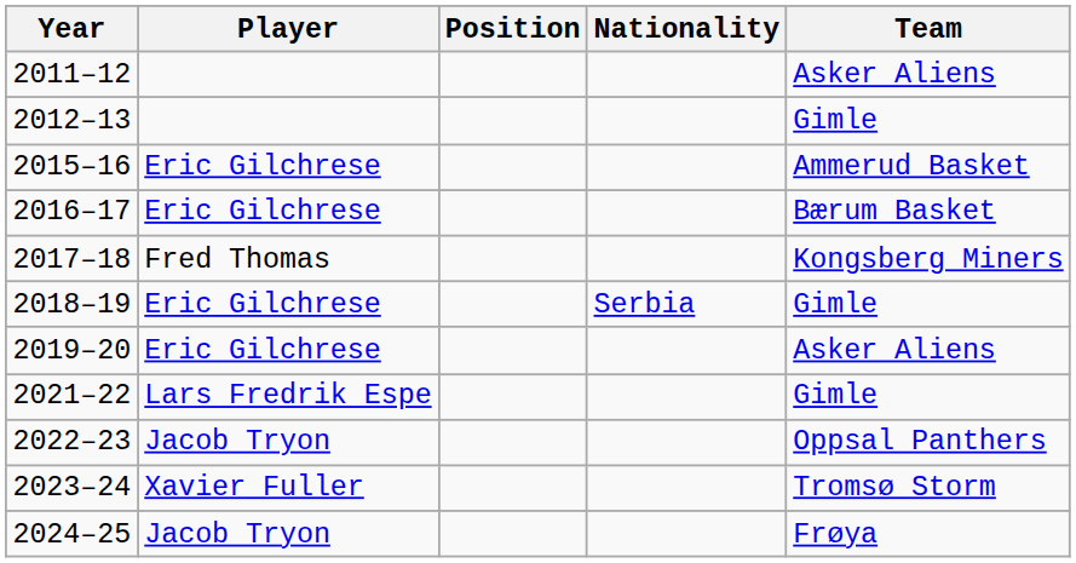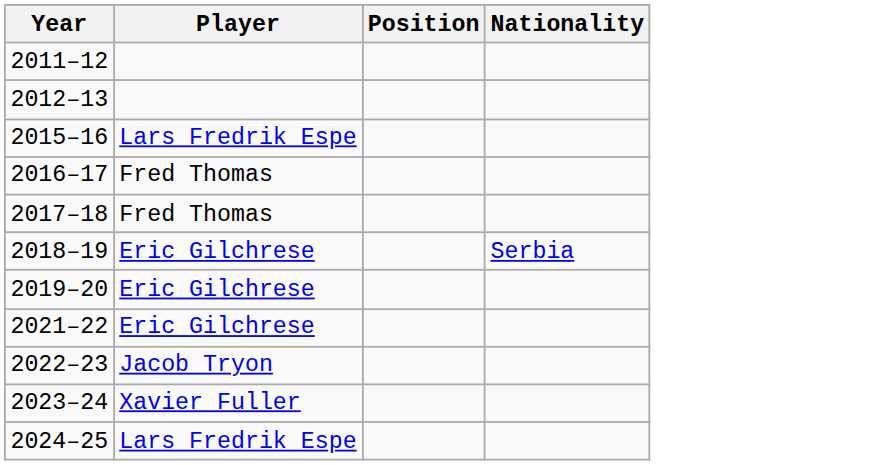 <table class="wikitable plainrowheaders sortable" summary="Year (sortable), Player (sortable), Position (sortable), Nationality (sortable) and Team (sortable)">
 <tr>
 <th scope="col">Year</th>
 <th scope="col">Player</th>
 <th scope="col">Position</th>
 <th scope="col">Nationality</th>
-<th scope="col">Team</th>
 </tr>
 <tr>
 <td align=center>2011–12</td>
 <td></td>
 <td align=center></td>
 <td></td>
-<td><a href='#'>Asker Aliens</a></td>
 </tr>
 <tr>
 <td align=center>2012–13</td>
 <td></td>
 <td align=center></td>
 <td></td>
-<td><a href='#'>Gimle</a></td>
 </tr>
 <tr>
 <td>2015–16</td>
-<td><a href='#'>Eric Gilchrese</a></td>
+<td><a href='#'>Lars Fredrik Espe</a></td>
 <td align=center></td>
 <td></td>
-<td><a href='#'>Ammerud Basket</a></td>
 </tr>
 <tr>
 <td>2016–17</td>
-<td><a href='#'>Eric Gilchrese</a></td>
+<td>Fred Thomas</td>
 <td align=center></td>
 <td></td>
-<td><a href='#'>Bærum Basket</a></td>
 </tr>
 <tr>
 <td>2017–18</td>
 <td>Fred Thomas</td>
 <td align=center></td>
 <td></td>
-<td><a href='#'>Kongsberg Miners</a></td>
 </tr>
 <tr>
 <td>2018–19</td>
 <td><a href='#'>Eric Gilchrese</a></td>
 <td align=center></td>
 <td> <a href='#'>Serbia</a></td>
-<td><a href='#'>Gimle</a></td>
 </tr>
 <tr>
 <td>2019–20</td>
 <td><a href='#'>Eric Gilchrese</a></td>
 <td align=center></td>
 <td></td>
-<td><a href='#'>Asker Aliens</a></td>
 </tr>
 <tr>
 <td>2021–22</td>
-<td><a href='#'>Lars Fredrik Espe</a></td>
+<td><a href='#'>Eric Gilchrese</a></td>
 <td align=center></td>
 <td></td>
-<td><a href='#'>Gimle</a></td>
 </tr>
 <tr>
 <td>2022–23</td>
 <td><a href='#'>Jacob Tryon</a></td>
 <td align=center></td>
 <td></td>
-<td><a href='#'>Oppsal Panthers</a></td>
 </tr>
 <tr>
 <td>2023–24</td>
 <td><a href='#'>Xavier Fuller</a></td>
 <td align=center></td>
 <td></td>
-<td><a href='#'>Tromsø Storm</a></td>
 </tr>
 <tr>
 <td>2024–25</td>
-<td><a href='#'>Jacob Tryon</a></td>
+<td><a href='#'>Lars Fredrik Espe</a></td>
 <td align=center></td>
 <td></td>
-<td><a href='#'>Frøya</a></td>
 </tr>
 </table>
